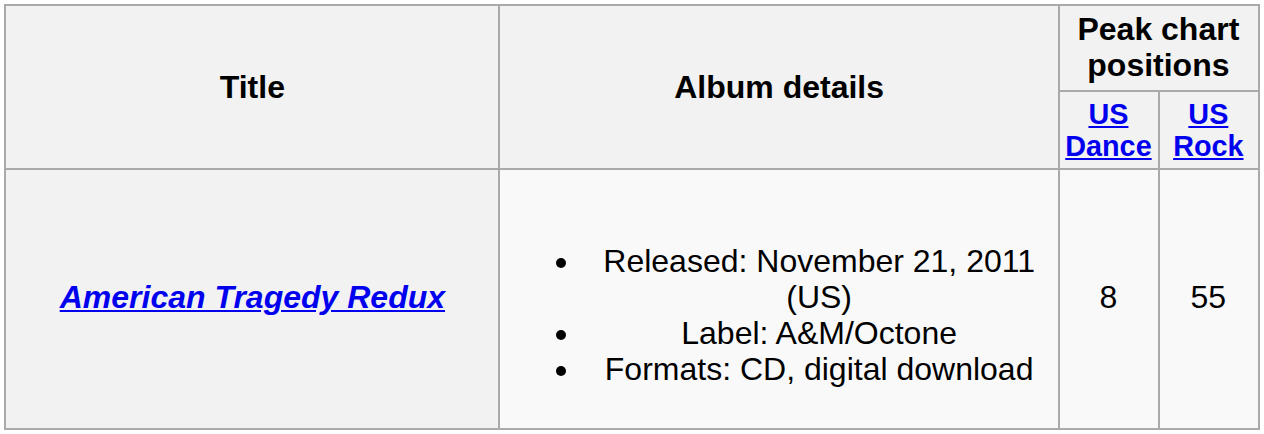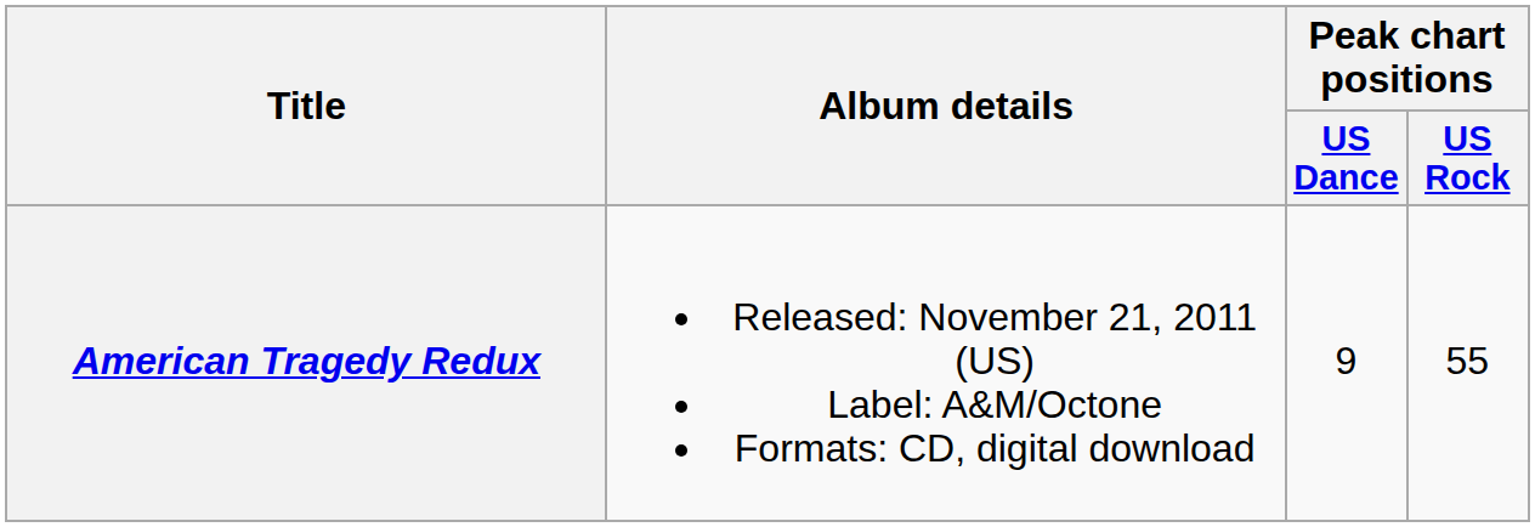 <table class="wikitable plainrowheaders"  style="text-align:center;">
 <tr>
 <th scope="col" rowspan="2" style="width:15em;">Title</th>
 <th scope="col" rowspan="2" style="width:17em;">Album details</th>
 <th scope="col" colspan="2">Peak chart positions</th>
 </tr>
 <tr>
 <th scope="col" style="width:3em;font-size:90%;"><a href='#'>US<br>Dance</a><br></th>
 <th scope="col" style="width:3em;font-size:90%;"><a href='#'>US<br>Rock</a><br></th>
 </tr>
 <tr>
 <th scope="row"><em><a href='#'>American Tragedy Redux</a></em></th>
 <td><br><ul><li>Released: November 21, 2011 <span>(US)</span></li><li>Label: A&M/Octone</li><li>Formats: CD, digital download</li></ul></td>
-<td>8</td>
+<td>9</td>
 <td>55</td>
 </tr>
 </table>
